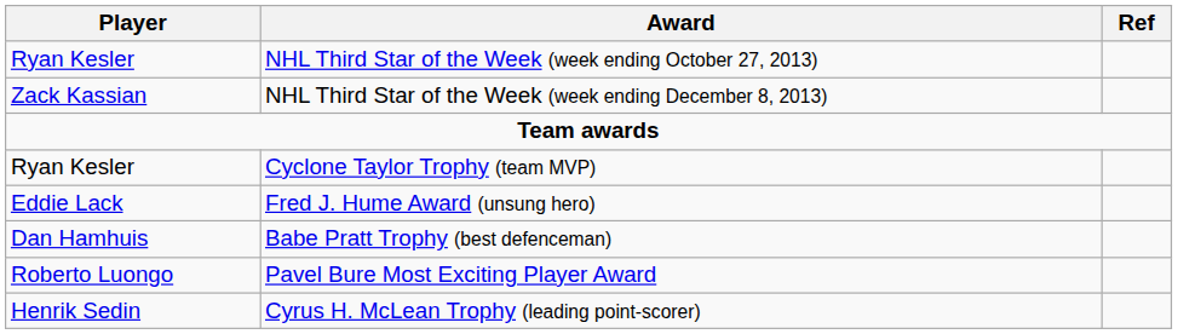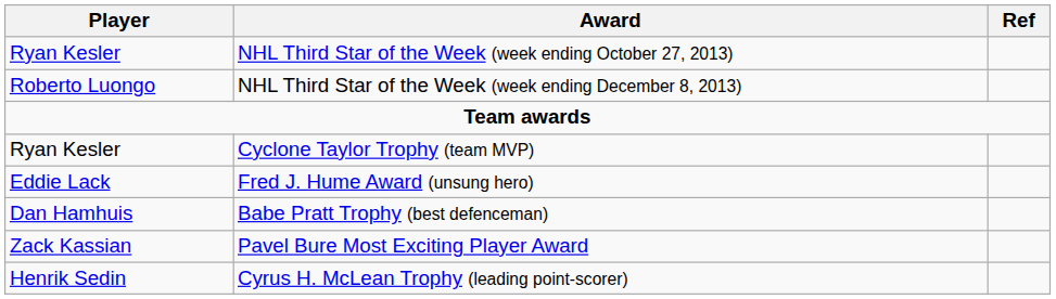 <table class="wikitable" style="width:52%;">
 <tr>
 <th>Player</th>
 <th>Award</th>
 <th>Ref</th>
 </tr>
 <tr>
 <td><a href='#'>Ryan Kesler</a></td>
 <td><a href='#'>NHL Third Star of the Week</a> <small>(week ending October 27, 2013)</small></td>
 <td></td>
 </tr>
 <tr>
-<td><a href='#'>Zack Kassian</a></td>
+<td><a href='#'>Roberto Luongo</a></td>
 <td>NHL Third Star of the Week <small>(week ending December 8, 2013)</small></td>
 <td></td>
 </tr>
 <tr>
 <td colspan="4" style="text-align:center;"><strong>Team awards</strong></td>
 </tr>
 <tr>
 <td>Ryan Kesler</td>
 <td><a href='#'>Cyclone Taylor Trophy</a> <small>(team MVP)</small></td>
 <td></td>
 </tr>
 <tr>
 <td><a href='#'>Eddie Lack</a></td>
 <td><a href='#'>Fred J. Hume Award</a> <small>(unsung hero)</small></td>
 <td></td>
 </tr>
 <tr>
 <td><a href='#'>Dan Hamhuis</a></td>
 <td><a href='#'>Babe Pratt Trophy</a> <small>(best defenceman)</small></td>
 <td></td>
 </tr>
 <tr>
-<td><a href='#'>Roberto Luongo</a></td>
+<td><a href='#'>Zack Kassian</a></td>
 <td><a href='#'>Pavel Bure Most Exciting Player Award</a></td>
 <td></td>
 </tr>
 <tr>
 <td><a href='#'>Henrik Sedin</a></td>
 <td><a href='#'>Cyrus H. McLean Trophy</a> <small>(leading point-scorer)</small></td>
 <td></td>
 </tr>
 </table>
